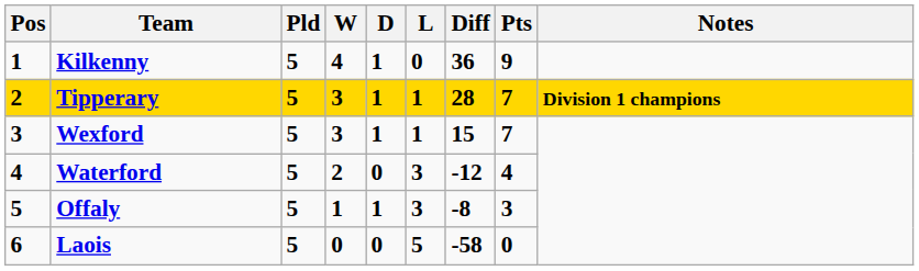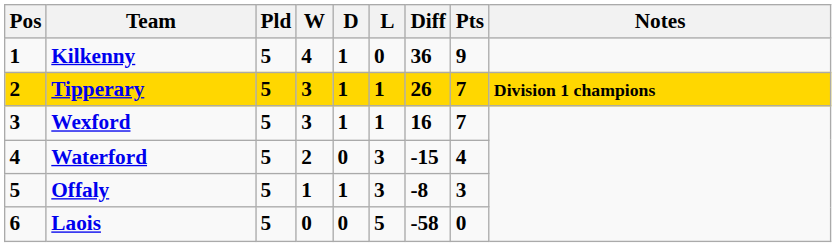 <table class="wikitable" style="text-align: centre;">
 <tr>
 <th width=20>Pos</th>
 <th width=150>Team</th>
 <th width=20>Pld</th>
 <th width=20>W</th>
 <th width=20>D</th>
 <th width=20>L</th>
 <th width=20>Diff</th>
 <th width=20>Pts</th>
 <th width=250>Notes</th>
 </tr>
 <tr>
 <td><strong>1</strong></td>
 <td align=left><strong> <a href='#'>Kilkenny</a> </strong></td>
 <td><strong>5</strong></td>
 <td><strong>4</strong></td>
 <td><strong>1</strong></td>
 <td><strong>0</strong></td>
 <td><strong>36</strong></td>
 <td><strong>9</strong></td>
 </tr>
 <tr style="background:gold;">
 <td><strong>2</strong></td>
 <td align=left><strong> <a href='#'>Tipperary</a> </strong></td>
 <td><strong>5</strong></td>
 <td><strong>3</strong></td>
 <td><strong>1</strong></td>
 <td><strong>1</strong></td>
-<td><strong>28</strong></td>
+<td><strong>26</strong></td>
 <td><strong>7</strong></td>
 <td><strong><small> Division 1 champions</small></strong></td>
 </tr>
 <tr>
 <td><strong>3</strong></td>
 <td align=left><strong> <a href='#'>Wexford</a> </strong></td>
 <td><strong>5</strong></td>
 <td><strong>3</strong></td>
 <td><strong>1</strong></td>
 <td><strong>1</strong></td>
-<td><strong>15</strong></td>
+<td><strong>16</strong></td>
 <td><strong>7</strong></td>
 </tr>
 <tr>
 <td><strong>4</strong></td>
 <td align=left><strong> <a href='#'>Waterford</a> </strong></td>
 <td><strong>5</strong></td>
 <td><strong>2</strong></td>
 <td><strong>0</strong></td>
 <td><strong>3</strong></td>
-<td><strong>-12</strong></td>
+<td><strong>-15</strong></td>
 <td><strong>4</strong></td>
 </tr>
 <tr>
 <td><strong>5</strong></td>
 <td align=left><strong> <a href='#'>Offaly</a> </strong></td>
 <td><strong>5</strong></td>
 <td><strong>1</strong></td>
 <td><strong>1</strong></td>
 <td><strong>3</strong></td>
 <td><strong>-8</strong></td>
 <td><strong>3</strong></td>
 </tr>
 <tr>
 <td><strong>6</strong></td>
 <td align=left><strong> <a href='#'>Laois</a> </strong></td>
 <td><strong>5</strong></td>
 <td><strong>0</strong></td>
 <td><strong>0</strong></td>
 <td><strong>5</strong></td>
 <td><strong>-58</strong></td>
 <td><strong>0</strong></td>
 </tr>
 </table>
